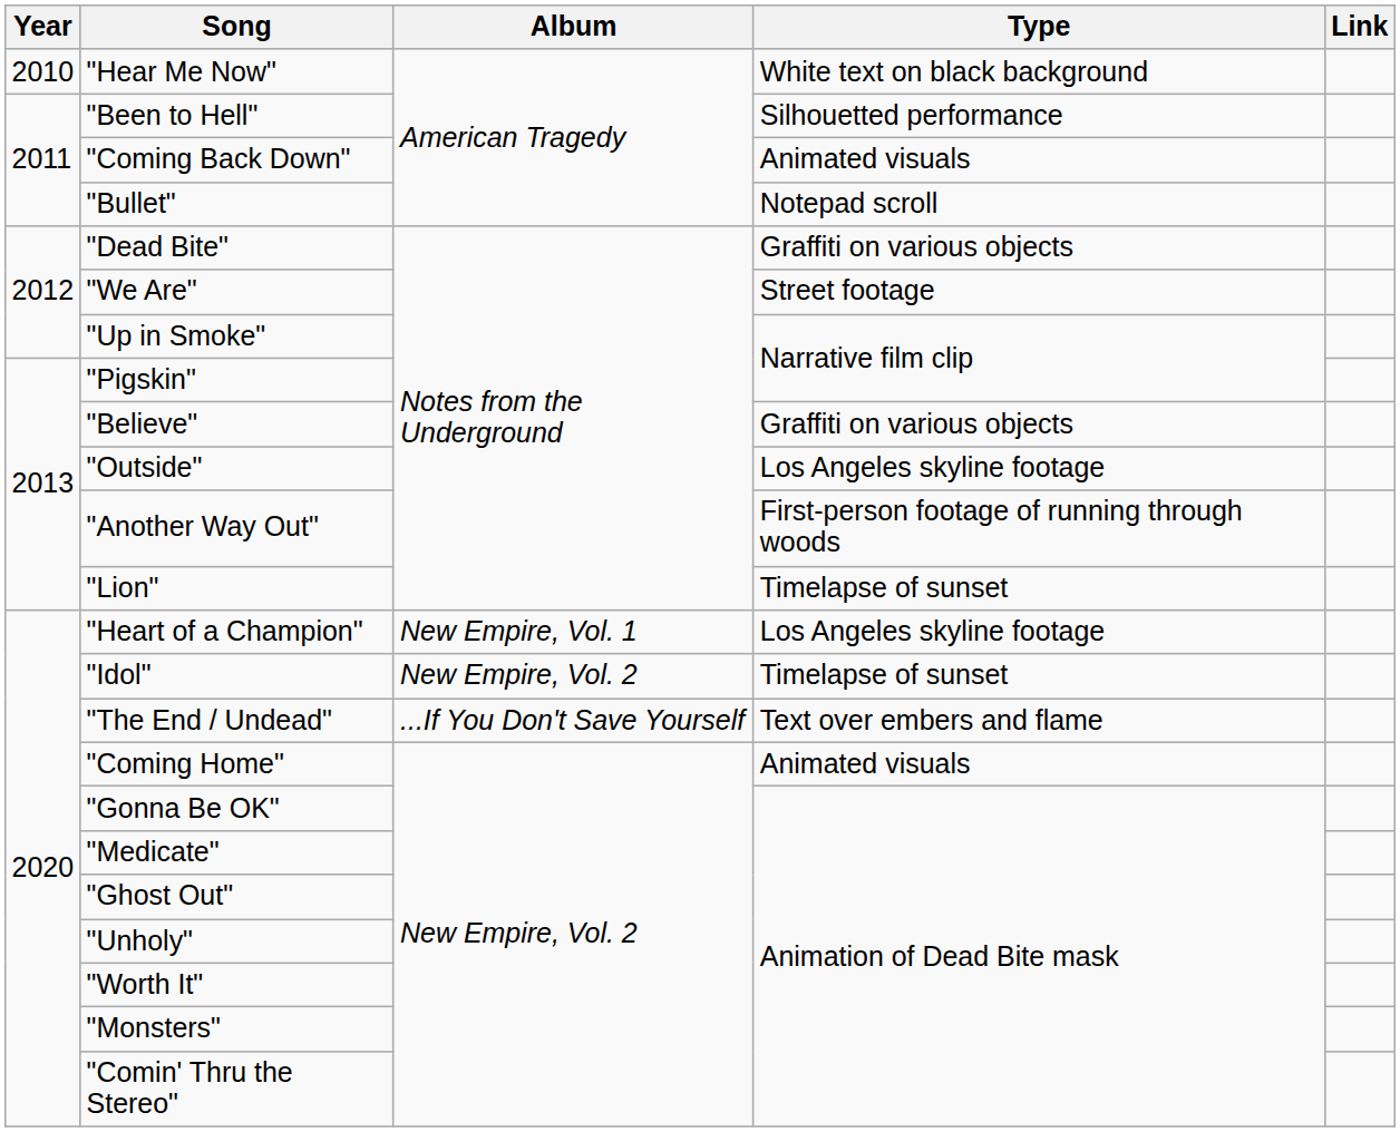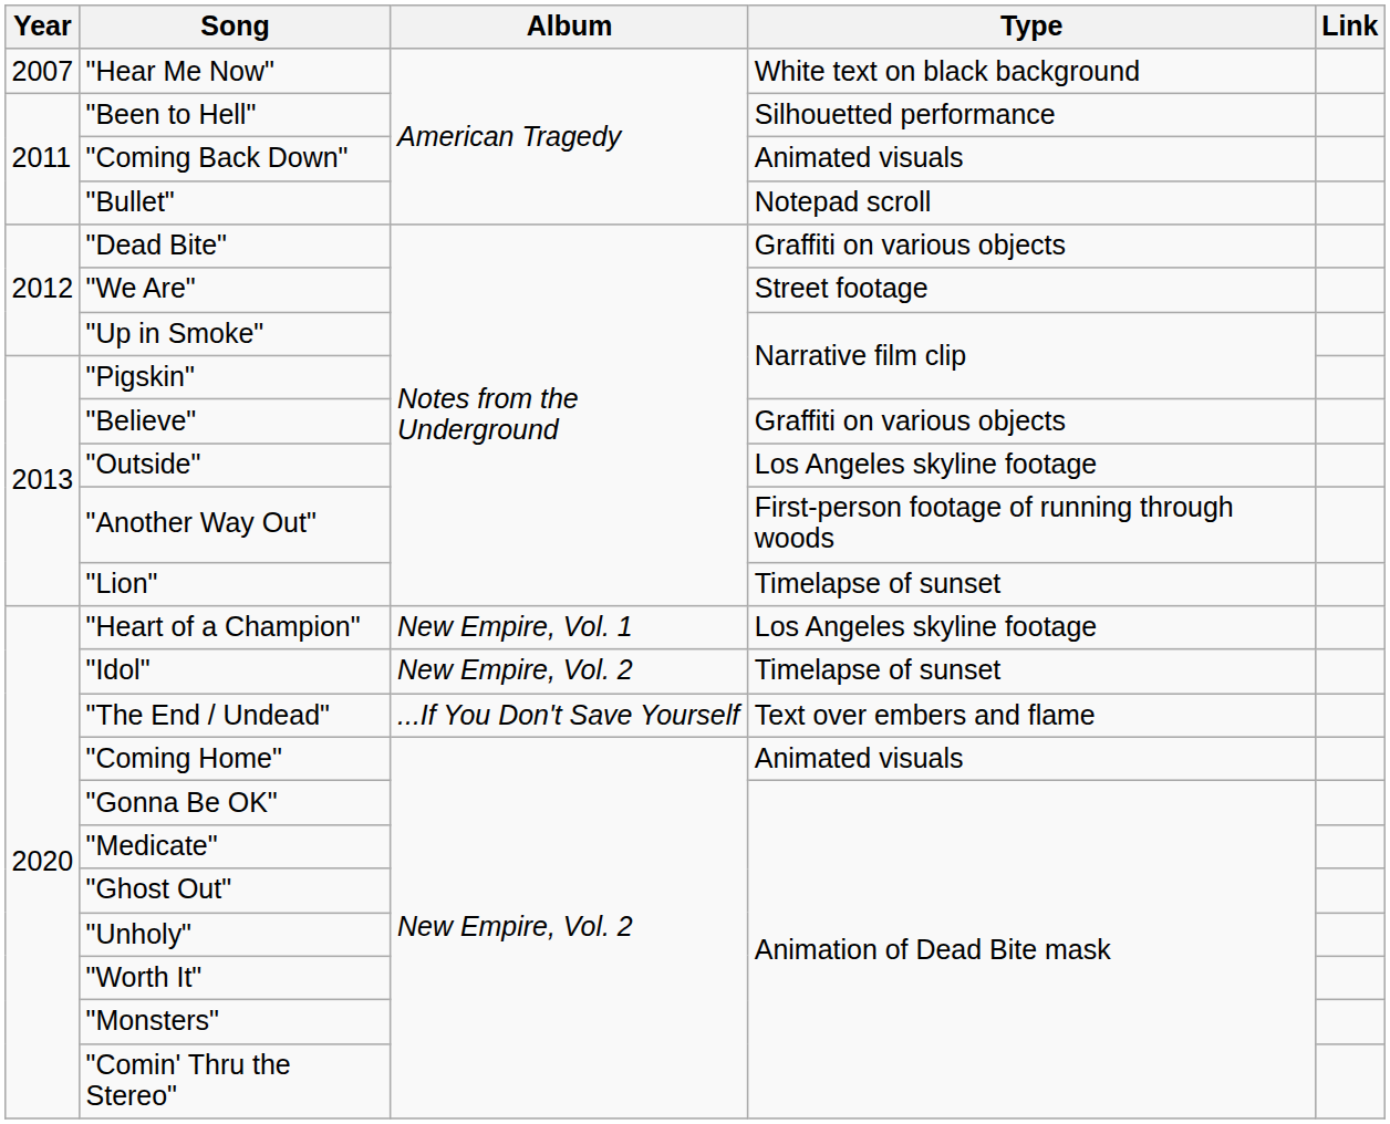 <table class="wikitable" style="width:800px;">
 <tr>
 <th style="width:30px;">Year</th>
 <th>Song</th>
 <th>Album</th>
 <th>Type</th>
 <th>Link</th>
 </tr>
 <tr>
-<td>2010</td>
+<td>2007</td>
 <td>"Hear Me Now"</td>
 <td rowspan="4"><em>American Tragedy</em></td>
 <td>White text on black background</td>
 <td></td>
 </tr>
 <tr>
 <td rowspan="3">2011</td>
 <td>"Been to Hell"</td>
 <td>Silhouetted performance</td>
 <td></td>
 </tr>
 <tr>
 <td>"Coming Back Down"</td>
 <td>Animated visuals</td>
 <td></td>
 </tr>
 <tr>
 <td>"Bullet"</td>
 <td>Notepad scroll</td>
 <td></td>
 </tr>
 <tr>
 <td rowspan="3">2012</td>
 <td>"Dead Bite"</td>
 <td rowspan="8"><em>Notes from the Underground</em></td>
 <td>Graffiti on various objects</td>
 <td></td>
 </tr>
 <tr>
 <td>"We Are"</td>
 <td>Street footage</td>
 <td></td>
 </tr>
 <tr>
 <td>"Up in Smoke"</td>
 <td rowspan="2">Narrative film clip</td>
 <td></td>
 </tr>
 <tr>
 <td rowspan="5">2013</td>
 <td>"Pigskin"</td>
 <td></td>
 </tr>
 <tr>
 <td>"Believe"</td>
 <td>Graffiti on various objects</td>
 <td></td>
 </tr>
 <tr>
 <td>"Outside"</td>
 <td>Los Angeles skyline footage</td>
 <td></td>
 </tr>
 <tr>
 <td>"Another Way Out"</td>
 <td>First-person footage of running through woods</td>
 <td></td>
 </tr>
 <tr>
 <td>"Lion"</td>
 <td>Timelapse of sunset</td>
 <td></td>
 </tr>
 <tr>
 <td rowspan="11">2020</td>
 <td>"Heart of a Champion"</td>
 <td><em>New Empire, Vol. 1</em></td>
 <td>Los Angeles skyline footage</td>
 <td></td>
 </tr>
 <tr>
 <td>"Idol"</td>
 <td><em>New Empire, Vol. 2</em></td>
 <td>Timelapse of sunset</td>
 <td></td>
 </tr>
 <tr>
 <td>"The End / Undead"</td>
 <td><em>...If You Don't Save Yourself</em></td>
 <td>Text over embers and flame</td>
 <td></td>
 </tr>
 <tr>
 <td>"Coming Home"</td>
 <td rowspan="8"><em>New Empire, Vol. 2</em></td>
 <td>Animated visuals</td>
 <td></td>
 </tr>
 <tr>
 <td>"Gonna Be OK"</td>
 <td rowspan="7">Animation of Dead Bite mask</td>
 <td></td>
 </tr>
 <tr>
 <td>"Medicate"</td>
 <td></td>
 </tr>
 <tr>
 <td>"Ghost Out"</td>
 <td></td>
 </tr>
 <tr>
 <td>"Unholy"</td>
 <td></td>
 </tr>
 <tr>
 <td>"Worth It"</td>
 <td></td>
 </tr>
 <tr>
 <td>"Monsters"</td>
 <td></td>
 </tr>
 <tr>
 <td>"Comin' Thru the Stereo"</td>
 <td></td>
 </tr>
 </table>
